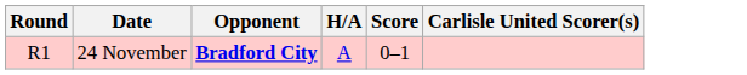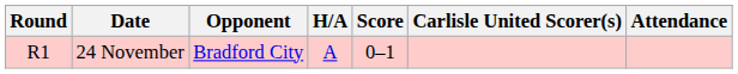 <table class="wikitable" style="text-align:center">
 <tr>
 <th>Round</th>
 <th>Date</th>
 <th>Opponent</th>
 <th>H/A</th>
 <th>Score</th>
 <th>Carlisle United Scorer(s)</th>
+<th>Attendance</th>
 </tr>
 <tr bgcolor=#FFCCCC>
 <td>R1</td>
 <td align=left>24 November</td>
-<td align=left><strong><a href='#'>Bradford City</a></strong></td>
+<td align=left><a href='#'>Bradford City</a></td>
 <td><a href='#'>A</a></td>
 <td>0–1</td>
 <td align=left></td>
+<td></td>
 </tr>
 </table>
